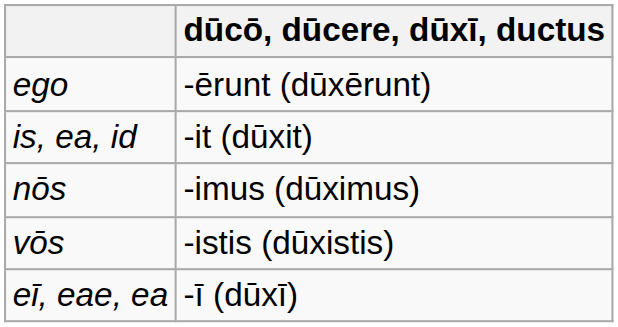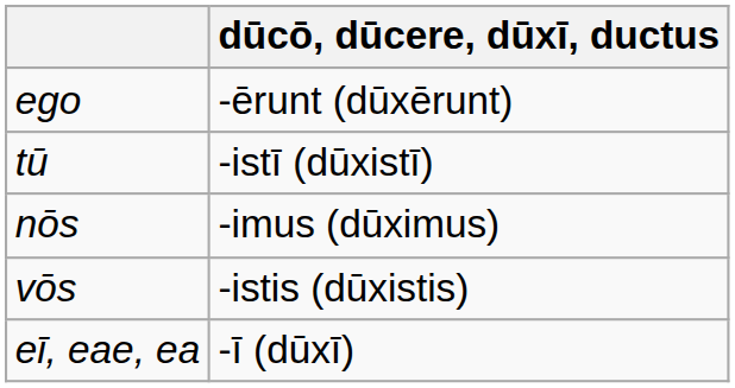 <table class="wikitable">
 <tr>
 <th> </th>
 <th>dūcō, dūcere, dūxī, ductus</th>
 </tr>
 <tr ->
 <td><em>ego</em></td>
 <td>-ērunt (dūxērunt)</td>
 </tr>
 <tr ->
-<td><em>is, ea, id</em></td>
-<td>-it (dūxit)</td>
+<td><em>tū</em></td>
+<td>-istī (dūxistī)</td>
 </tr>
 <tr ->
 <td><em>nōs</em></td>
 <td>-imus (dūximus)</td>
 </tr>
 <tr ->
 <td><em>vōs</em></td>
 <td>-istis (dūxistis)</td>
 </tr>
 <tr ->
 <td><em>eī, eae, ea</em></td>
 <td>-ī (dūxī)</td>
 </tr>
 </table>
